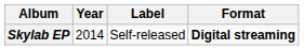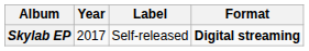 <table class="wikitable plainrowheaders" | colspan="4" style="text-align:center;">
 <tr>
 <th scope="col">Album</th>
 <th scope="col">Year</th>
 <th scope="col">Label</th>
 <th scope="col">Format</th>
 </tr>
 <tr>
 <th scope="row"><em>Skylab EP</em></th>
-<td>2014</td>
+<td>2017</td>
 <td>Self-released</td>
 <td><strong>Digital streaming</strong></td>
 </tr>
 </table>
